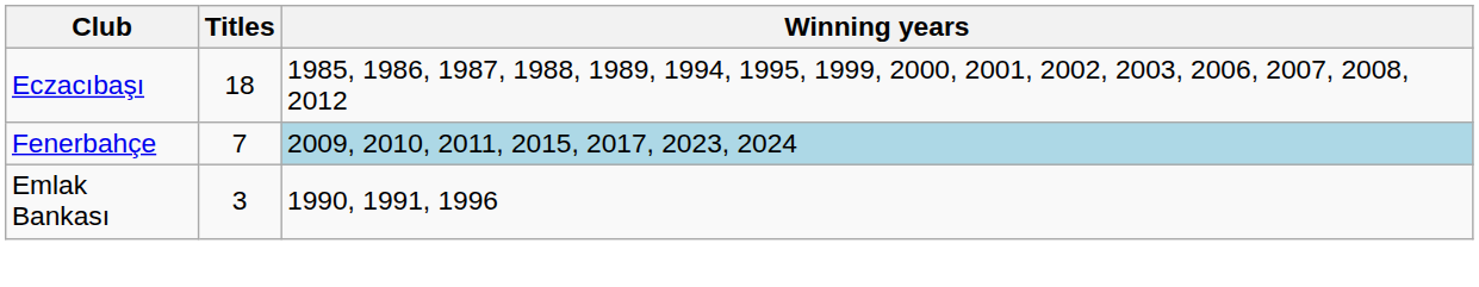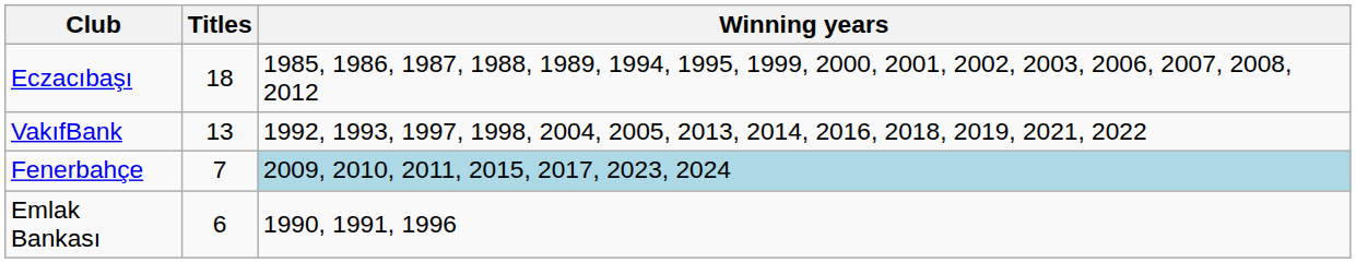 <table class="wikitable">
 <tr>
 <th>Club</th>
 <th>Titles</th>
 <th>Winning years</th>
 </tr>
 <tr>
 <td><a href='#'>Eczacıbaşı</a></td>
 <td align=center>18</td>
 <td>1985, 1986, 1987, 1988, 1989, 1994, 1995, 1999, 2000, 2001, 2002, 2003, 2006, 2007, 2008, 2012</td>
 </tr>
 <tr>
+<td><a href='#'>VakıfBank</a></td>
+<td align=center>13</td>
+<td>1992, 1993, 1997, 1998, 2004, 2005, 2013, 2014, 2016, 2018, 2019, 2021, 2022</td>
+</tr>
+<tr>
 <td><a href='#'>Fenerbahçe</a></td>
 <td align=center>7</td>
 <td style="background: lightblue;">2009, 2010, 2011, 2015, 2017, 2023, 2024</td>
 </tr>
 <tr>
 <td>Emlak Bankası</td>
-<td align=center>3</td>
+<td align=center>6</td>
 <td>1990, 1991, 1996</td>
 </tr>
 </table>
